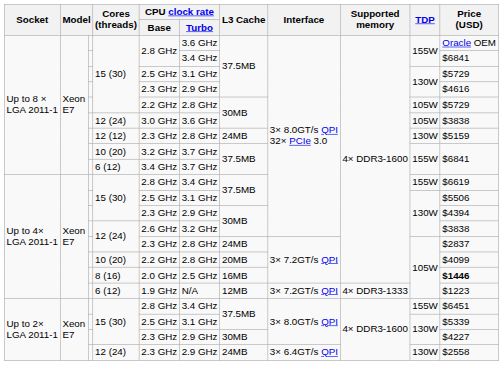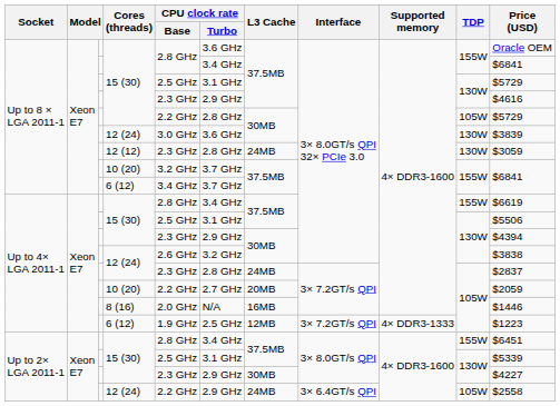 <table class="wikitable">
 <tr>
 <th rowspan="2">Socket</th>
 <th colspan="2" rowspan="2">Model</th>
 <th rowspan="2">Cores<br>(threads)</th>
 <th colspan="2">CPU <a href='#'>clock rate</a></th>
 <th rowspan="2">L3 Cache</th>
 <th rowspan="2">Interface</th>
 <th rowspan="2">Supported<br>memory</th>
 <th rowspan="2"><a href='#'>TDP</a></th>
 <th rowspan="2">Price<br>(USD)</th>
 </tr>
 <tr>
 <th>Base</th>
 <th><a href='#'>Turbo</a></th>
 </tr>
 <tr>
 <td rowspan="9">Up to 8 ×<br>LGA 2011-1</td>
 <td rowspan="9">Xeon<br>E7</td>
 <td></td>
 <td rowspan="5">15 (30)</td>
 <td rowspan="2">2.8 GHz</td>
 <td>3.6 GHz</td>
 <td rowspan="4">37.5MB</td>
 <td rowspan="13">3× 8.0GT/s <a href='#'>QPI</a><br>32× <a href='#'>PCIe</a> 3.0</td>
 <td rowspan="16">4× DDR3-1600</td>
 <td rowspan="2">155W</td>
 <td><a href='#'>Oracle</a> OEM</td>
 </tr>
 <tr>
 <td></td>
 <td>3.4 GHz</td>
 <td>$6841</td>
 </tr>
 <tr>
 <td></td>
 <td>2.5 GHz</td>
 <td>3.1 GHz</td>
 <td rowspan="2">130W</td>
 <td>$5729</td>
 </tr>
 <tr>
 <td></td>
 <td>2.3 GHz</td>
 <td>2.9 GHz</td>
 <td>$4616</td>
 </tr>
 <tr>
 <td></td>
 <td>2.2 GHz</td>
 <td>2.8 GHz</td>
 <td rowspan="2">30MB</td>
 <td>105W</td>
 <td>$5729</td>
 </tr>
 <tr>
 <td></td>
 <td>12 (24)</td>
 <td>3.0 GHz</td>
 <td>3.6 GHz</td>
-<td>105W</td>
-<td>$3838</td>
+<td>130W</td>
+<td>$3839</td>
 </tr>
 <tr>
 <td></td>
 <td>12 (12)</td>
 <td>2.3 GHz</td>
 <td>2.8 GHz</td>
 <td>24MB</td>
 <td>130W</td>
-<td>$5159</td>
+<td>$3059</td>
 </tr>
 <tr>
 <td></td>
 <td>10 (20)</td>
 <td>3.2 GHz</td>
 <td>3.7 GHz</td>
 <td rowspan="2">37.5MB</td>
 <td rowspan="2">155W</td>
 <td rowspan="2">$6841</td>
 </tr>
 <tr>
 <td></td>
 <td>6 (12)</td>
 <td>3.4 GHz</td>
 <td>3.7 GHz</td>
 </tr>
 <tr>
 <td rowspan="8">Up to 4×<br>LGA 2011-1</td>
 <td rowspan="8">Xeon<br>E7</td>
 <td></td>
 <td rowspan="3">15 (30)</td>
 <td>2.8 GHz</td>
 <td>3.4 GHz</td>
 <td rowspan="2">37.5MB</td>
 <td>155W</td>
 <td>$6619</td>
 </tr>
 <tr>
 <td></td>
 <td>2.5 GHz</td>
 <td>3.1 GHz</td>
 <td rowspan="3">130W</td>
 <td>$5506</td>
 </tr>
 <tr>
 <td></td>
 <td>2.3 GHz</td>
 <td>2.9 GHz</td>
 <td rowspan="2">30MB</td>
 <td>$4394</td>
 </tr>
 <tr>
 <td></td>
 <td rowspan="2">12 (24)</td>
 <td>2.6 GHz</td>
 <td>3.2 GHz</td>
 <td>$3838</td>
 </tr>
 <tr>
 <td></td>
 <td>2.3 GHz</td>
 <td>2.8 GHz</td>
 <td>24MB</td>
 <td rowspan="3">3× 7.2GT/s <a href='#'>QPI</a></td>
 <td rowspan="4">105W</td>
 <td>$2837</td>
 </tr>
 <tr>
 <td></td>
 <td>10 (20)</td>
 <td>2.2 GHz</td>
-<td>2.8 GHz</td>
+<td>2.7 GHz</td>
 <td>20MB</td>
-<td>$4099</td>
+<td>$2059</td>
 </tr>
 <tr>
 <td></td>
 <td>8 (16)</td>
 <td>2.0 GHz</td>
-<td>2.5 GHz</td>
+<td>N/A</td>
 <td>16MB</td>
-<td><strong>$1446</strong></td>
+<td>$1446</td>
 </tr>
 <tr>
 <td></td>
 <td>6 (12)</td>
 <td>1.9 GHz</td>
-<td>N/A</td>
+<td>2.5 GHz</td>
 <td>12MB</td>
 <td>3× 7.2GT/s <a href='#'>QPI</a></td>
 <td>4× DDR3-1333</td>
 <td>$1223</td>
 </tr>
 <tr>
 <td rowspan="4">Up to 2×<br>LGA 2011-1</td>
 <td rowspan="4">Xeon<br>E7</td>
 <td></td>
 <td rowspan="3">15 (30)</td>
 <td>2.8 GHz</td>
 <td>3.4 GHz</td>
 <td rowspan="2">37.5MB</td>
 <td rowspan="3">3× 8.0GT/s <a href='#'>QPI</a></td>
 <td rowspan="4">4× DDR3-1600</td>
 <td>155W</td>
 <td>$6451</td>
 </tr>
 <tr>
 <td></td>
 <td>2.5 GHz</td>
 <td>3.1 GHz</td>
 <td rowspan="2">130W</td>
 <td>$5339</td>
 </tr>
 <tr>
 <td></td>
 <td>2.3 GHz</td>
 <td>2.9 GHz</td>
 <td>30MB</td>
 <td>$4227</td>
 </tr>
 <tr>
 <td></td>
 <td>12 (24)</td>
-<td>2.3 GHz</td>
+<td>2.2 GHz</td>
 <td>2.9 GHz</td>
 <td>24MB</td>
 <td>3× 6.4GT/s <a href='#'>QPI</a></td>
-<td>130W</td>
+<td>105W</td>
 <td>$2558</td>
 </tr>
 </table>
